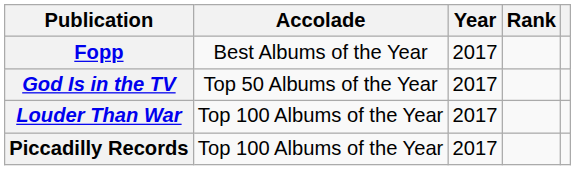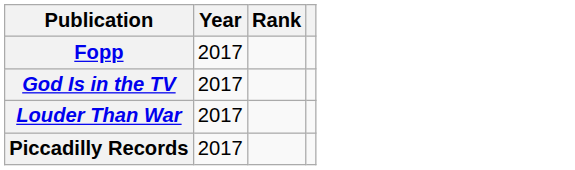 <table class="wikitable sortable plainrowheaders" style="text-align:center">
 <tr>
 <th scope="col">Publication</th>
-<th scope="col">Accolade</th>
 <th scope="col">Year</th>
 <th scope="col">Rank</th>
 <th scope="col" class="unsortable"></th>
 </tr>
 <tr>
 <th scope="row"><a href='#'>Fopp</a></th>
-<td>Best Albums of the Year</td>
 <td>2017</td>
 <td></td>
 <td></td>
 </tr>
 <tr>
 <th scope="row"><em><a href='#'>God Is in the TV</a></em></th>
-<td>Top 50 Albums of the Year</td>
 <td>2017</td>
 <td></td>
 <td></td>
 </tr>
 <tr>
 <th scope="row"><em><a href='#'>Louder Than War</a></em></th>
-<td>Top 100 Albums of the Year</td>
 <td>2017</td>
 <td></td>
 <td></td>
 </tr>
 <tr>
 <th scope="row">Piccadilly Records</th>
-<td>Top 100 Albums of the Year</td>
 <td>2017</td>
 <td></td>
 <td></td>
 </tr>
 </table>
